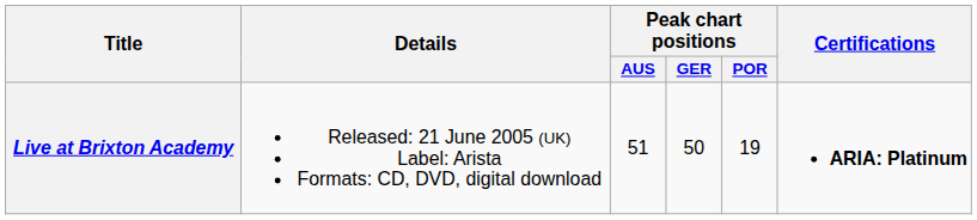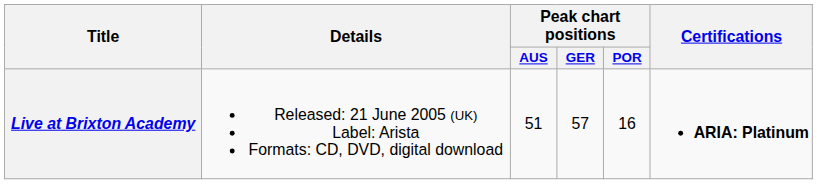 <table class="wikitable plainrowheaders" style="text-align:center;" border="1">
 <tr>
 <th scope="col" rowspan="2" style="width:12em;">Title</th>
 <th scope="col" rowspan="2" style="width:19em;">Details</th>
 <th scope="col" colspan="3">Peak chart positions</th>
 <th scope="col" rowspan="2"><a href='#'>Certifications</a></th>
 </tr>
 <tr>
 <th scope="col" style="width:3em;font-size:85%;"><a href='#'>AUS</a><br></th>
 <th scope="col" style="width:3em;font-size:85%;"><a href='#'>GER</a><br></th>
 <th scope="col" style="width:3em;font-size:85%;"><a href='#'>POR</a><br></th>
 </tr>
 <tr>
 <th scope="row"><em><a href='#'>Live at Brixton Academy</a></em></th>
 <td><br><ul><li>Released: 21 June 2005 <small>(UK)</small></li><li>Label: Arista</li><li>Formats: CD, DVD, digital download</li></ul></td>
 <td>51</td>
-<td>50</td>
-<td>19</td>
+<td>57</td>
+<td>16</td>
 <td><strong><br><ul><li>ARIA: Platinum</li></ul></strong></td>
 </tr>
 </table>
